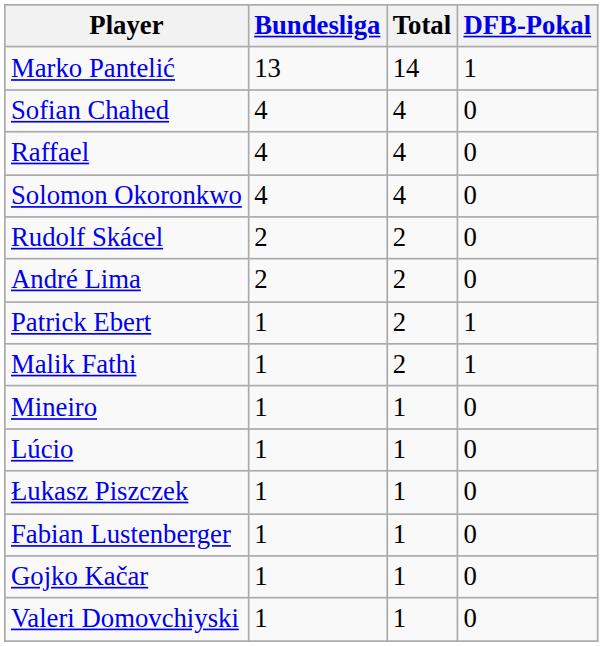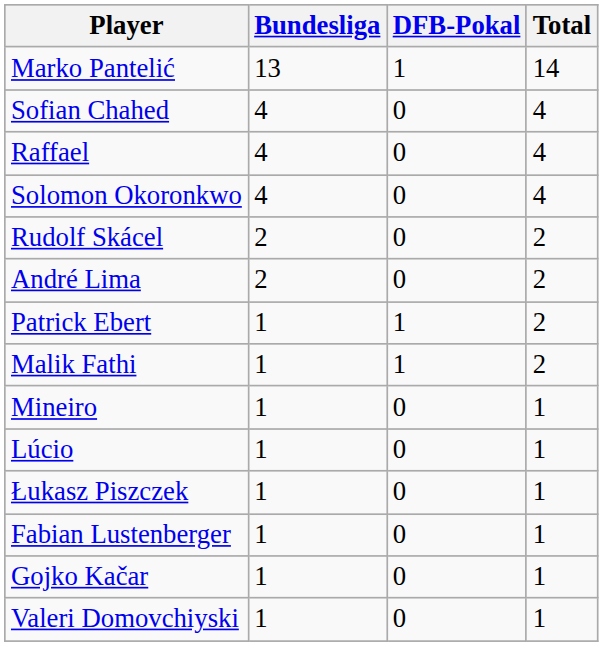 <table class="wikitable sortable">
 <tr>
 <th>Player</th>
 <th><a href='#'>Bundesliga</a></th>
+<th><a href='#'>DFB-Pokal</a></th>
 <th>Total</th>
-<th><a href='#'>DFB-Pokal</a></th>
 </tr>
 <tr>
 <td> <a href='#'>Marko Pantelić</a></td>
 <td>13</td>
+<td>1</td>
 <td>14</td>
-<td>1</td>
 </tr>
 <tr>
 <td> <a href='#'>Sofian Chahed</a></td>
 <td>4</td>
+<td>0</td>
 <td>4</td>
-<td>0</td>
 </tr>
 <tr>
 <td> <a href='#'>Raffael</a></td>
 <td>4</td>
+<td>0</td>
 <td>4</td>
-<td>0</td>
 </tr>
 <tr>
 <td> <a href='#'>Solomon Okoronkwo</a></td>
 <td>4</td>
+<td>0</td>
 <td>4</td>
-<td>0</td>
 </tr>
 <tr>
 <td> <a href='#'>Rudolf Skácel</a></td>
 <td>2</td>
+<td>0</td>
 <td>2</td>
-<td>0</td>
 </tr>
 <tr>
 <td> <a href='#'>André Lima</a></td>
 <td>2</td>
+<td>0</td>
 <td>2</td>
-<td>0</td>
 </tr>
 <tr>
 <td> <a href='#'>Patrick Ebert</a></td>
 <td>1</td>
+<td>1</td>
 <td>2</td>
-<td>1</td>
 </tr>
 <tr>
 <td> <a href='#'>Malik Fathi</a></td>
 <td>1</td>
+<td>1</td>
 <td>2</td>
-<td>1</td>
 </tr>
 <tr>
 <td> <a href='#'>Mineiro</a></td>
 <td>1</td>
+<td>0</td>
 <td>1</td>
-<td>0</td>
 </tr>
 <tr>
 <td> <a href='#'>Lúcio</a></td>
 <td>1</td>
+<td>0</td>
 <td>1</td>
-<td>0</td>
 </tr>
 <tr>
 <td> <a href='#'>Łukasz Piszczek</a></td>
 <td>1</td>
+<td>0</td>
 <td>1</td>
-<td>0</td>
 </tr>
 <tr>
 <td> <a href='#'>Fabian Lustenberger</a></td>
 <td>1</td>
+<td>0</td>
 <td>1</td>
-<td>0</td>
 </tr>
 <tr>
 <td> <a href='#'>Gojko Kačar</a></td>
 <td>1</td>
+<td>0</td>
 <td>1</td>
-<td>0</td>
 </tr>
 <tr>
 <td> <a href='#'>Valeri Domovchiyski</a></td>
 <td>1</td>
+<td>0</td>
 <td>1</td>
-<td>0</td>
 </tr>
 </table>
